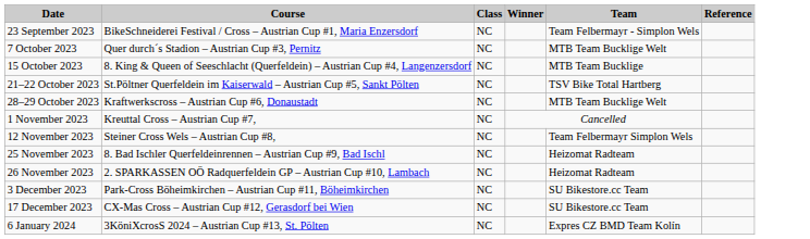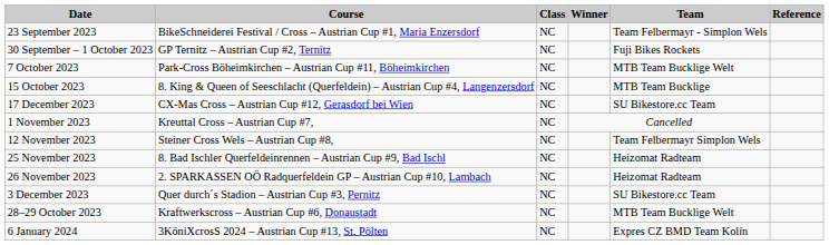 <table class="wikitable sortable alternance ">
 <tr>
 <th scope="col" style="background-color:#CCCCCC;">Date</th>
 <th scope="col" style="background-color:#CCCCCC;">Course</th>
 <th scope="col" style="background-color:#CCCCCC;">Class</th>
 <th scope="col" style="background-color:#CCCCCC;">Winner</th>
 <th scope="col" style="background-color:#CCCCCC;">Team</th>
 <th scope="col" style="background-color:#CCCCCC;">Reference</th>
 </tr>
 <tr>
 <td>23 September 2023</td>
 <td> BikeSchneiderei Festival / Cross – Austrian Cup #1, <a href='#'>Maria Enzersdorf</a></td>
 <td>NC</td>
 <td></td>
 <td>Team Felbermayr - Simplon Wels</td>
 <td></td>
 </tr>
 <tr>
+<td>30 September – 1 October 2023</td>
+<td> GP Ternitz – Austrian Cup #2, <a href='#'>Ternitz</a></td>
+<td>NC</td>
+<td></td>
+<td>Fuji Bikes Rockets</td>
+<td></td>
+</tr>
+<tr>
 <td>7 October 2023</td>
-<td> Quer durch´s Stadion – Austrian Cup #3, <a href='#'>Pernitz</a></td>
+<td> Park-Cross Böheimkirchen – Austrian Cup #11, <a href='#'>Böheimkirchen</a></td>
 <td>NC</td>
 <td></td>
 <td>MTB Team Bucklige Welt</td>
 <td></td>
 </tr>
 <tr>
 <td>15 October 2023</td>
 <td> 8. King & Queen of Seeschlacht (Querfeldein) – Austrian Cup #4, <a href='#'>Langenzersdorf</a></td>
 <td>NC</td>
 <td></td>
 <td>MTB Team Bucklige</td>
 <td></td>
 </tr>
 <tr>
-<td>21–22 October 2023</td>
-<td> St.Pöltner Querfeldein im <a href='#'>Kaiserwald</a> – Austrian Cup #5, <a href='#'>Sankt Pölten</a></td>
+<td>17 December 2023</td>
+<td> CX-Mas Cross – Austrian Cup #12, <a href='#'>Gerasdorf bei Wien</a></td>
 <td>NC</td>
 <td></td>
-<td>TSV Bike Total Hartberg</td>
-<td></td>
-</tr>
-<tr>
-<td>28–29 October 2023</td>
-<td> Kraftwerkscross – Austrian Cup #6, <a href='#'>Donaustadt</a></td>
-<td>NC</td>
-<td></td>
-<td>MTB Team Bucklige Welt</td>
+<td>SU Bikestore.cc Team</td>
 <td></td>
 </tr>
 <tr>
 <td>1 November 2023</td>
 <td> Kreuttal Cross – Austrian Cup #7,</td>
 <td>NC</td>
 <td align=center colspan="2"><em>Cancelled</em></td>
 <td></td>
 </tr>
 <tr>
 <td>12 November 2023</td>
 <td> Steiner Cross Wels – Austrian Cup #8,</td>
 <td>NC</td>
 <td></td>
 <td>Team Felbermayr Simplon Wels</td>
 <td></td>
 </tr>
 <tr>
 <td>25 November 2023</td>
 <td> 8. Bad Ischler Querfeldeinrennen – Austrian Cup #9, <a href='#'>Bad Ischl</a></td>
 <td>NC</td>
 <td></td>
 <td>Heizomat Radteam</td>
 <td></td>
 </tr>
 <tr>
 <td>26 November 2023</td>
 <td> 2. SPARKASSEN OÖ Radquerfeldein GP – Austrian Cup #10, <a href='#'>Lambach</a></td>
 <td>NC</td>
 <td></td>
 <td>Heizomat Radteam</td>
 <td></td>
 </tr>
 <tr>
 <td>3 December 2023</td>
-<td> Park-Cross Böheimkirchen – Austrian Cup #11, <a href='#'>Böheimkirchen</a></td>
+<td> Quer durch´s Stadion – Austrian Cup #3, <a href='#'>Pernitz</a></td>
 <td>NC</td>
 <td></td>
 <td>SU Bikestore.cc Team</td>
 <td></td>
 </tr>
 <tr>
-<td>17 December 2023</td>
-<td> CX-Mas Cross – Austrian Cup #12, <a href='#'>Gerasdorf bei Wien</a></td>
+<td>28–29 October 2023</td>
+<td> Kraftwerkscross – Austrian Cup #6, <a href='#'>Donaustadt</a></td>
 <td>NC</td>
 <td></td>
-<td>SU Bikestore.cc Team</td>
+<td>MTB Team Bucklige Welt</td>
 <td></td>
 </tr>
 <tr>
 <td>6 January 2024</td>
 <td> 3KöniXcrosS 2024 – Austrian Cup #13, <a href='#'>St. Pölten</a></td>
 <td>NC</td>
 <td></td>
 <td>Expres CZ BMD Team Kolín</td>
 <td></td>
 </tr>
 </table>
